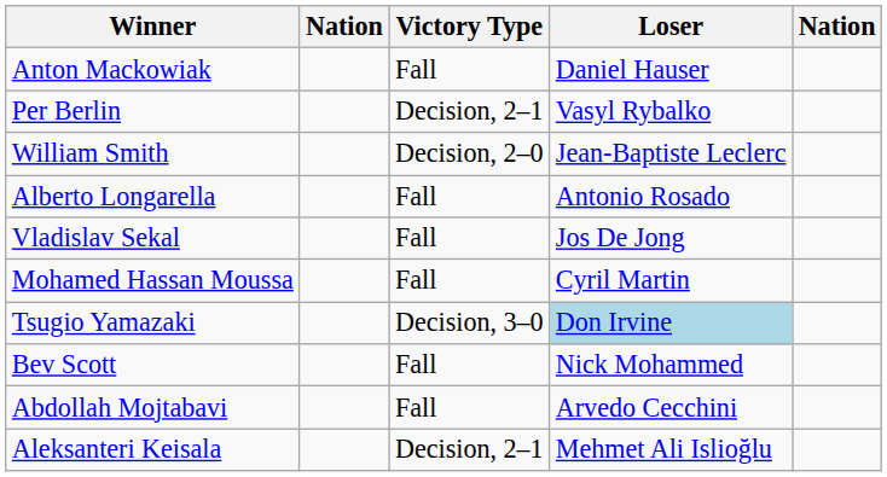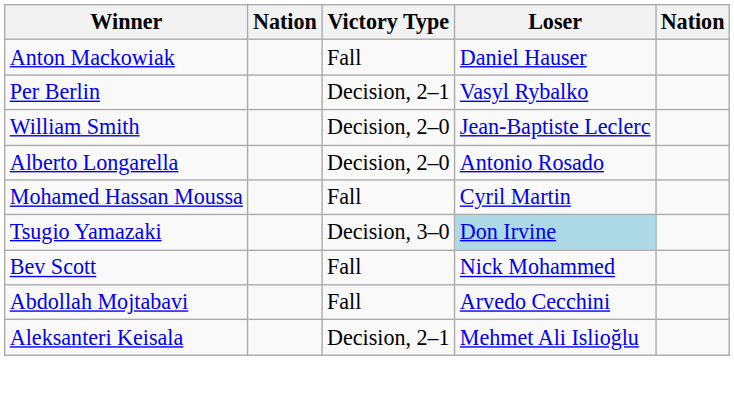 <table class="wikitable sortable" style="text-align:left;">
 <tr>
 <th>Winner</th>
 <th>Nation</th>
 <th>Victory Type</th>
 <th>Loser</th>
 <th>Nation</th>
 </tr>
 <tr>
 <td><a href='#'>Anton Mackowiak</a></td>
 <td></td>
 <td>Fall</td>
 <td><a href='#'>Daniel Hauser</a></td>
 <td></td>
 </tr>
 <tr>
 <td><a href='#'>Per Berlin</a></td>
 <td></td>
 <td>Decision, 2–1</td>
 <td><a href='#'>Vasyl Rybalko</a></td>
 <td></td>
 </tr>
 <tr>
 <td><a href='#'>William Smith</a></td>
 <td></td>
 <td>Decision, 2–0</td>
 <td><a href='#'>Jean-Baptiste Leclerc</a></td>
 <td></td>
 </tr>
 <tr>
 <td><a href='#'>Alberto Longarella</a></td>
 <td></td>
-<td>Fall</td>
+<td>Decision, 2–0</td>
 <td><a href='#'>Antonio Rosado</a></td>
-<td></td>
-</tr>
-<tr>
-<td><a href='#'>Vladislav Sekal</a></td>
-<td></td>
-<td>Fall</td>
-<td><a href='#'>Jos De Jong</a></td>
 <td></td>
 </tr>
 <tr>
 <td><a href='#'>Mohamed Hassan Moussa</a></td>
 <td></td>
 <td>Fall</td>
 <td><a href='#'>Cyril Martin</a></td>
 <td></td>
 </tr>
 <tr>
 <td><a href='#'>Tsugio Yamazaki</a></td>
 <td></td>
 <td>Decision, 3–0</td>
 <td style="background: lightblue;"><a href='#'>Don Irvine</a></td>
 <td></td>
 </tr>
 <tr>
 <td><a href='#'>Bev Scott</a></td>
 <td></td>
 <td>Fall</td>
 <td><a href='#'>Nick Mohammed</a></td>
 <td></td>
 </tr>
 <tr>
 <td><a href='#'>Abdollah Mojtabavi</a></td>
 <td></td>
 <td>Fall</td>
 <td><a href='#'>Arvedo Cecchini</a></td>
 <td></td>
 </tr>
 <tr>
 <td><a href='#'>Aleksanteri Keisala</a></td>
 <td></td>
 <td>Decision, 2–1</td>
 <td><a href='#'>Mehmet Ali Islioğlu</a></td>
 <td></td>
 </tr>
 </table>
